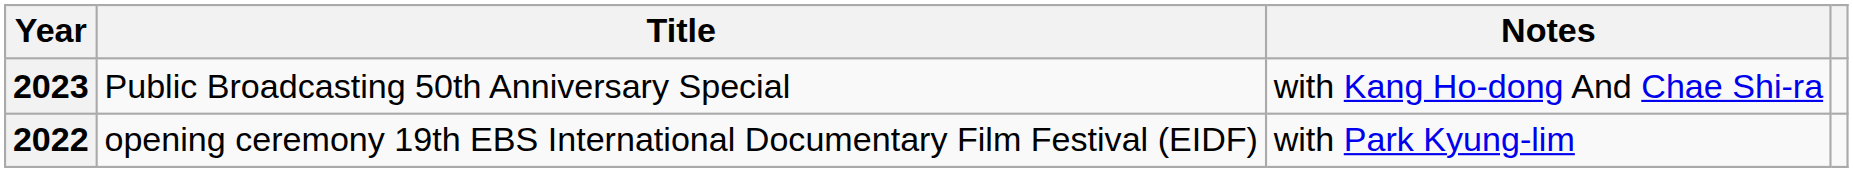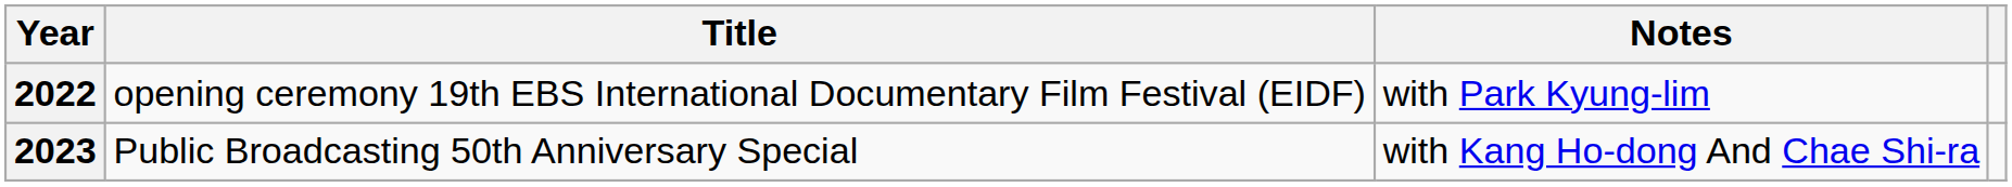 <table class="wikitable plainrowheaders">
 <tr>
 <th scope="col">Year</th>
 <th scope="col">Title</th>
 <th scope="col">Notes</th>
 <th scope="col" class="unsortable"></th>
 </tr>
 <tr>
+<th scope="row">2022</th>
+<td>opening ceremony 19th EBS International Documentary Film Festival (EIDF)</td>
+<td>with <a href='#'>Park Kyung-lim</a></td>
+<td></td>
+</tr>
+<tr>
 <th scope="row">2023</th>
 <td>Public Broadcasting 50th Anniversary Special</td>
 <td>with <a href='#'>Kang Ho-dong</a> And <a href='#'>Chae Shi-ra</a></td>
 <td></td>
 </tr>
-<tr>
-<th scope="row">2022</th>
-<td>opening ceremony 19th EBS International Documentary Film Festival (EIDF)</td>
-<td>with <a href='#'>Park Kyung-lim</a></td>
-<td></td>
-</tr>
 </table>
